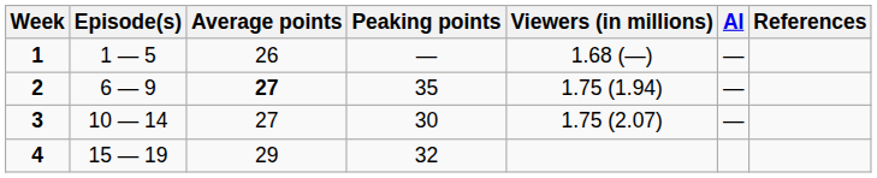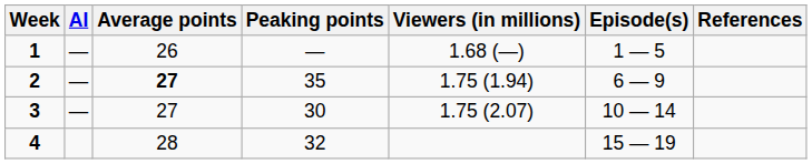 <table class="wikitable" style="text-align:center;">
 <tr>
 <th>Week</th>
-<th>Episode(s)</th>
+<th><a href='#'>AI</a></th>
 <th>Average points</th>
 <th>Peaking points</th>
 <th>Viewers (in millions)</th>
-<th><a href='#'>AI</a></th>
+<th>Episode(s)</th>
 <th>References</th>
 </tr>
 <tr>
 <td><strong>1</strong></td>
-<td>1 — 5</td>
+<td>—</td>
 <td>26</td>
 <td>—</td>
 <td>1.68 (—)</td>
-<td>—</td>
+<td>1 — 5</td>
 <td></td>
 </tr>
 <tr>
 <td><strong>2</strong></td>
-<td>6 — 9</td>
+<td>—</td>
 <td><strong>27</strong></td>
 <td>35</td>
 <td>1.75 (1.94)</td>
-<td>—</td>
+<td>6 — 9</td>
 <td></td>
 </tr>
 <tr>
 <td><strong>3</strong></td>
-<td>10 — 14</td>
+<td>—</td>
 <td>27</td>
 <td>30</td>
 <td>1.75 (2.07)</td>
-<td>—</td>
+<td>10 — 14</td>
 <td></td>
 </tr>
 <tr>
 <td><strong>4</strong></td>
-<td>15 — 19</td>
-<td>29</td>
+<td></td>
+<td>28</td>
 <td>32</td>
 <td></td>
-<td></td>
+<td>15 — 19</td>
 <td></td>
 </tr>
 </table>
